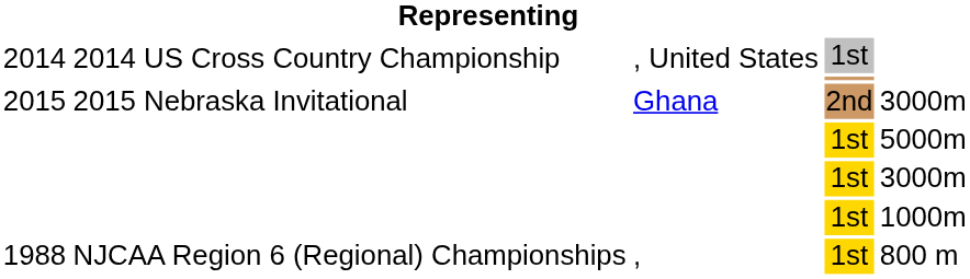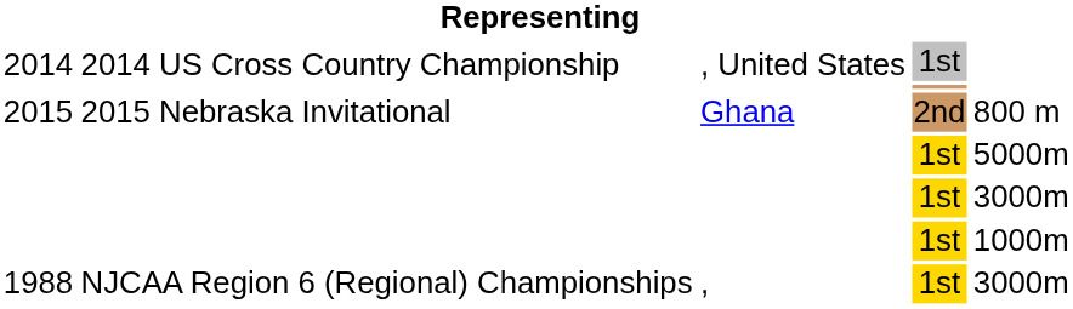 <table>
 <tr>
 <th colspan="6">Representing </th>
 </tr>
 <tr>
 <td rowspan=2>2014</td>
 <td rowspan=2>2014 US Cross Country Championship</td>
 <td rowspan=2>, United States</td>
 <td bgcolor="silver" align="center">1st</td>
 <td></td>
 <td></td>
 </tr>
 <tr>
 <td bgcolor="cc9966" align="center"></td>
 <td></td>
 <td></td>
 </tr>
 <tr>
 <td>2015</td>
 <td>2015 Nebraska Invitational</td>
 <td><a href='#'>Ghana</a></td>
 <td bgcolor="cc9966" align="center">2nd</td>
-<td>3000m</td>
+<td>800 m</td>
 <td></td>
 </tr>
 <tr>
 <td></td>
 <td></td>
 <td></td>
 <td bgcolor="gold" align="center">1st</td>
 <td>5000m</td>
 <td></td>
 </tr>
 <tr>
 <td></td>
 <td></td>
 <td></td>
 <td bgcolor="gold" align="center">1st</td>
 <td>3000m</td>
 <td></td>
 </tr>
 <tr>
 <td></td>
 <td></td>
 <td></td>
 <td bgcolor="gold" align="center">1st</td>
 <td>1000m</td>
 <td></td>
 </tr>
 <tr>
 <td>1988</td>
 <td>NJCAA Region 6 (Regional) Championships</td>
 <td>,</td>
 <td bgcolor="gold" align="center">1st</td>
-<td>800 m</td>
+<td>3000m</td>
 <td></td>
 </tr>
 </table>
